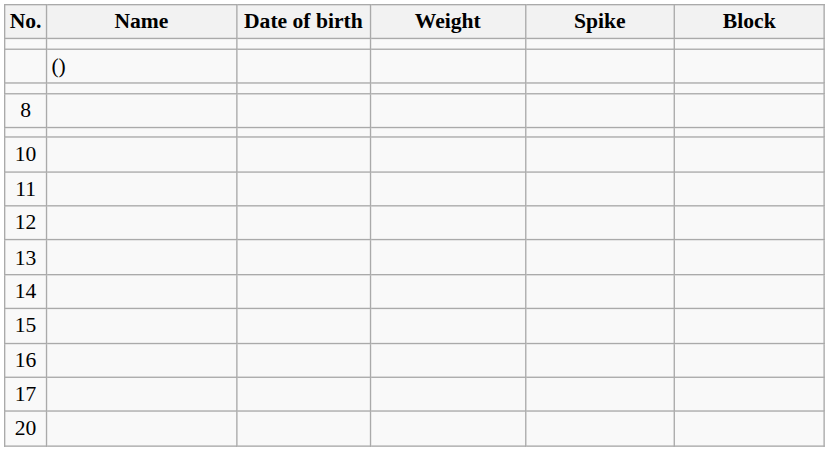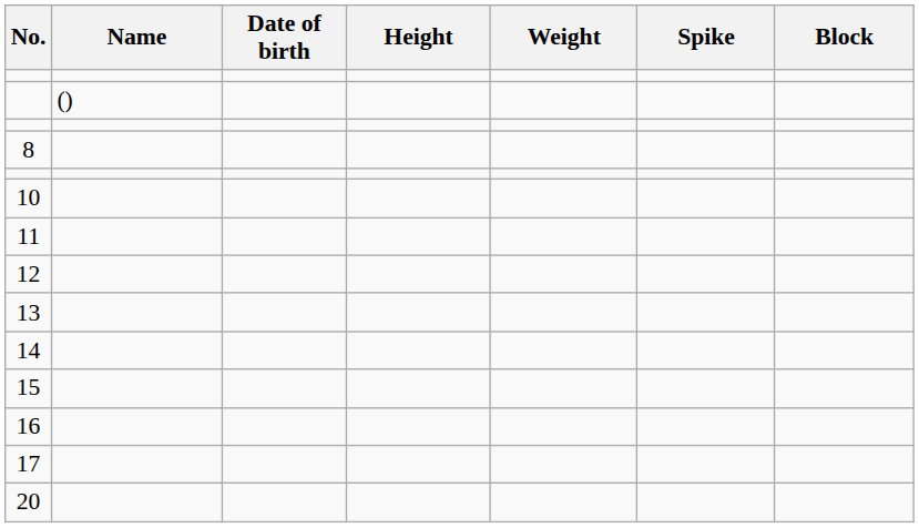 <table class="wikitable sortable" style="font-size:100%; text-align:center;">
 <tr>
 <th>No.</th>
 <th style="width:12em">Name</th>
 <th style="width:8em">Date of birth</th>
+<th style="width:9em">Height</th>
 <th style="width:9em">Weight</th>
 <th style="width:9em">Spike</th>
 <th style="width:9em">Block</th>
 </tr>
 <tr>
 <td></td>
 <td align=left> </td>
 <td align=right></td>
 <td></td>
 <td></td>
 <td></td>
+<td></td>
 </tr>
 <tr>
 <td></td>
 <td align=left>  ()</td>
 <td align=right></td>
+<td></td>
 <td></td>
 <td></td>
 <td></td>
 </tr>
 <tr>
 <td></td>
 <td align=left> </td>
 <td align=right></td>
 <td></td>
 <td></td>
 <td></td>
+<td></td>
 </tr>
 <tr>
 <td>8</td>
 <td align=left> </td>
 <td align=right></td>
+<td></td>
 <td></td>
 <td></td>
 <td></td>
 </tr>
 <tr>
 <td></td>
 <td align=left> </td>
 <td align=right></td>
 <td></td>
 <td></td>
 <td></td>
+<td></td>
 </tr>
 <tr>
 <td>10</td>
 <td align=left> </td>
 <td align=right></td>
+<td></td>
 <td></td>
 <td></td>
 <td></td>
 </tr>
 <tr>
 <td>11</td>
 <td align=left> </td>
 <td align=right></td>
 <td></td>
 <td></td>
 <td></td>
+<td></td>
 </tr>
 <tr>
 <td>12</td>
 <td align=left> </td>
 <td align=right></td>
+<td></td>
 <td></td>
 <td></td>
 <td></td>
 </tr>
 <tr>
 <td>13</td>
 <td align=left> </td>
 <td align=right></td>
 <td></td>
 <td></td>
 <td></td>
+<td></td>
 </tr>
 <tr>
 <td>14</td>
 <td align=left> </td>
 <td align=right></td>
+<td></td>
 <td></td>
 <td></td>
 <td></td>
 </tr>
 <tr>
 <td>15</td>
 <td align=left> </td>
 <td align=right></td>
 <td></td>
 <td></td>
 <td></td>
+<td></td>
 </tr>
 <tr>
 <td>16</td>
 <td align=left> </td>
 <td align=right></td>
+<td></td>
 <td></td>
 <td></td>
 <td></td>
 </tr>
 <tr>
 <td>17</td>
 <td align=left> </td>
 <td align=right></td>
 <td></td>
 <td></td>
 <td></td>
+<td></td>
 </tr>
 <tr>
 <td>20</td>
 <td align=left> </td>
 <td align=right></td>
 <td></td>
 <td></td>
 <td></td>
+<td></td>
 </tr>
 </table>
